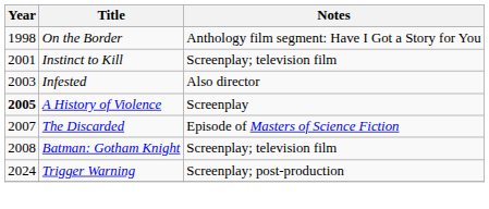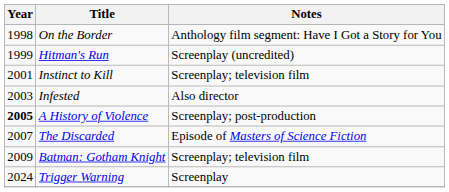 <table class="wikitable sortable">
 <tr style="background:#b0c4de; text-align:center;">
 <th>Year</th>
 <th>Title</th>
 <th>Notes</th>
 </tr>
 <tr>
 <td>1998</td>
 <td><em>On the Border</em></td>
 <td>Anthology film segment: Have I Got a Story for You</td>
+</tr>
+<tr>
+<td>1999</td>
+<td><em><a href='#'>Hitman's Run</a></em></td>
+<td>Screenplay (uncredited)</td>
 </tr>
 <tr>
 <td>2001</td>
 <td><em>Instinct to Kill</em></td>
 <td>Screenplay; television film</td>
 </tr>
 <tr>
 <td>2003</td>
 <td><em>Infested</em></td>
 <td>Also director</td>
 </tr>
 <tr>
 <td><strong>2005</strong></td>
 <td><em><a href='#'>A History of Violence</a></em></td>
-<td>Screenplay</td>
+<td>Screenplay; post-production</td>
 </tr>
 <tr>
 <td>2007</td>
 <td><em><a href='#'>The Discarded</a></em></td>
 <td>Episode of <em><a href='#'>Masters of Science Fiction</a></em></td>
 </tr>
 <tr>
-<td>2008</td>
+<td>2009</td>
 <td><em><a href='#'>Batman: Gotham Knight</a></em></td>
 <td>Screenplay; television film</td>
 </tr>
 <tr>
 <td>2024</td>
 <td><em><a href='#'>Trigger Warning</a></em></td>
-<td>Screenplay; post-production</td>
+<td>Screenplay</td>
 </tr>
 <tr>
 </tr>
 </table>
